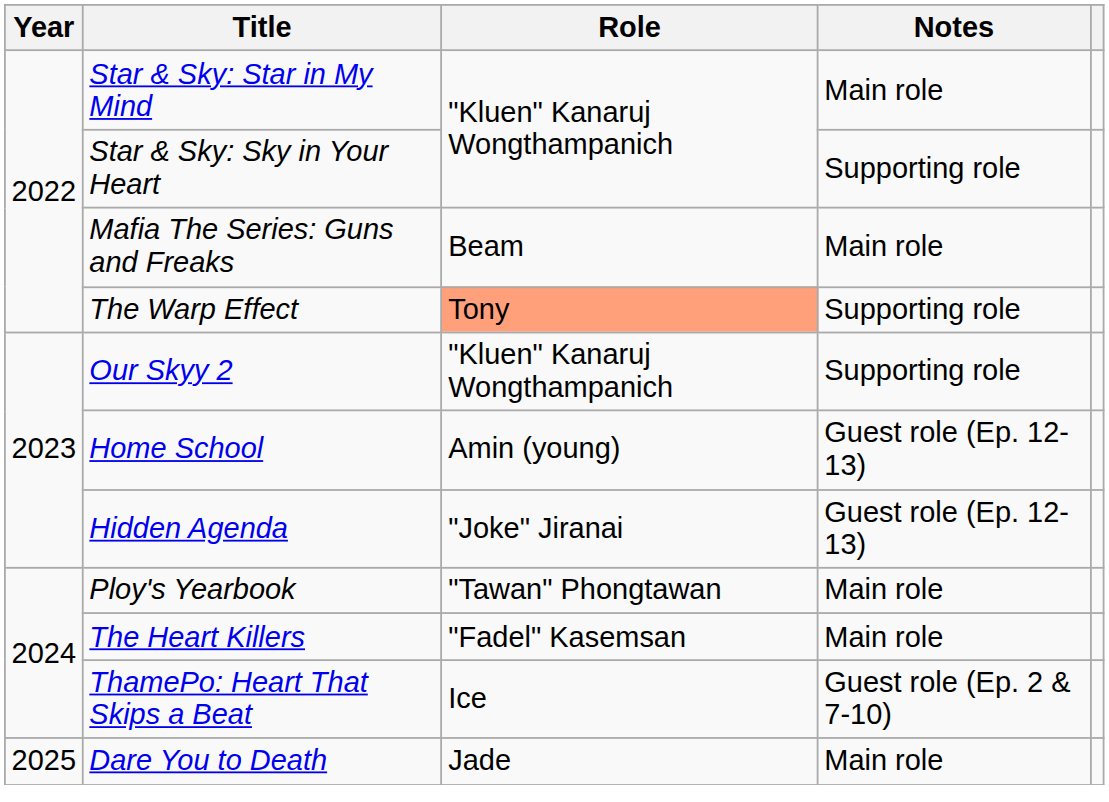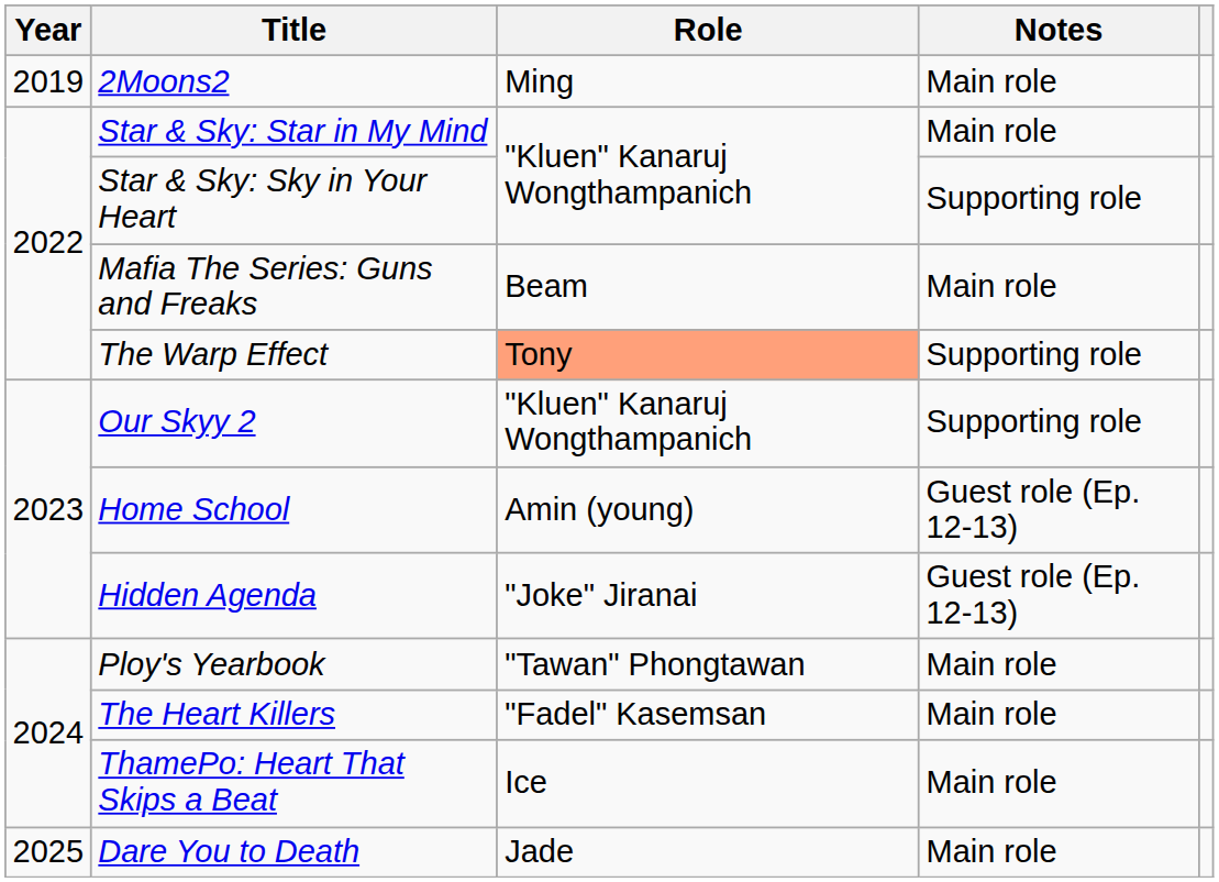 <table class="wikitable">
 <tr>
 <th>Year</th>
 <th>Title</th>
 <th>Role</th>
 <th>Notes</th>
 <th></th>
+</tr>
+<tr>
+<td>2019</td>
+<td><em><a href='#'>2Moons2</a></em></td>
+<td>Ming</td>
+<td>Main role</td>
+<td></td>
 </tr>
 <tr>
 <td rowspan="4">2022</td>
 <td><em><a href='#'>Star & Sky: Star in My Mind</a></em></td>
 <td rowspan="2">"Kluen" Kanaruj Wongthampanich</td>
 <td>Main role</td>
 <td></td>
 </tr>
 <tr>
 <td><em>Star & Sky: Sky in Your Heart</em></td>
 <td>Supporting role</td>
 <td></td>
 </tr>
 <tr>
 <td><em>Mafia The Series: Guns and Freaks</em></td>
 <td>Beam</td>
 <td>Main role</td>
 <td></td>
 </tr>
 <tr>
 <td><em>The Warp Effect</em></td>
 <td style="background: lightsalmon;">Tony</td>
 <td>Supporting role</td>
 <td></td>
 </tr>
 <tr>
 <td rowspan="3">2023</td>
 <td><em><a href='#'>Our Skyy 2</a></em></td>
 <td>"Kluen" Kanaruj Wongthampanich</td>
 <td>Supporting role</td>
 <td></td>
 </tr>
 <tr>
 <td><em><a href='#'>Home School</a></em></td>
 <td>Amin (young)</td>
 <td>Guest role (Ep. 12-13)</td>
 <td></td>
 </tr>
 <tr>
 <td><em><a href='#'>Hidden Agenda</a></em></td>
 <td>"Joke" Jiranai</td>
 <td>Guest role (Ep. 12-13)</td>
 <td></td>
 </tr>
 <tr>
 <td rowspan="3">2024</td>
 <td><em>Ploy's Yearbook</em></td>
 <td>"Tawan" Phongtawan</td>
 <td>Main role</td>
 <td></td>
 </tr>
 <tr>
 <td><em><a href='#'>The Heart Killers</a></em></td>
 <td>"Fadel" Kasemsan</td>
 <td>Main role</td>
 <td></td>
 </tr>
 <tr>
 <td><em><a href='#'>ThamePo: Heart That Skips a Beat</a></em></td>
 <td>Ice</td>
-<td>Guest role (Ep. 2 & 7-10)</td>
+<td>Main role</td>
 <td></td>
 </tr>
 <tr>
 <td rowspan="1">2025</td>
 <td><em><a href='#'>Dare You to Death</a></em></td>
 <td>Jade</td>
 <td>Main role</td>
 <td></td>
 </tr>
 </table>
